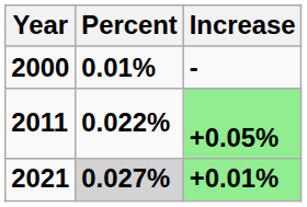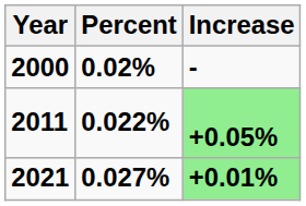 <table class="wikitable">
 <tr>
 <th><strong>Year</strong></th>
 <th><strong>Percent</strong></th>
 <th><strong>Increase</strong></th>
 </tr>
 <tr>
 <td><strong>2000</strong></td>
-<td><strong>0.01%</strong></td>
+<td><strong>0.02%</strong></td>
 <td style="background:"><strong>-</strong></td>
 </tr>
 <tr>
 <td><strong>2011</strong></td>
 <td><strong>0.022%</strong></td>
 <td style="background: #90EE90"><br><strong>+0.05%</strong></td>
 </tr>
 <tr>
 <td><strong>2021</strong></td>
-<td style="background: lightgrey;"><strong>0.027%</strong></td>
+<td><strong>0.027%</strong></td>
 <td style="background: #90EE90"><strong>+0.01%</strong></td>
 </tr>
 </table>
